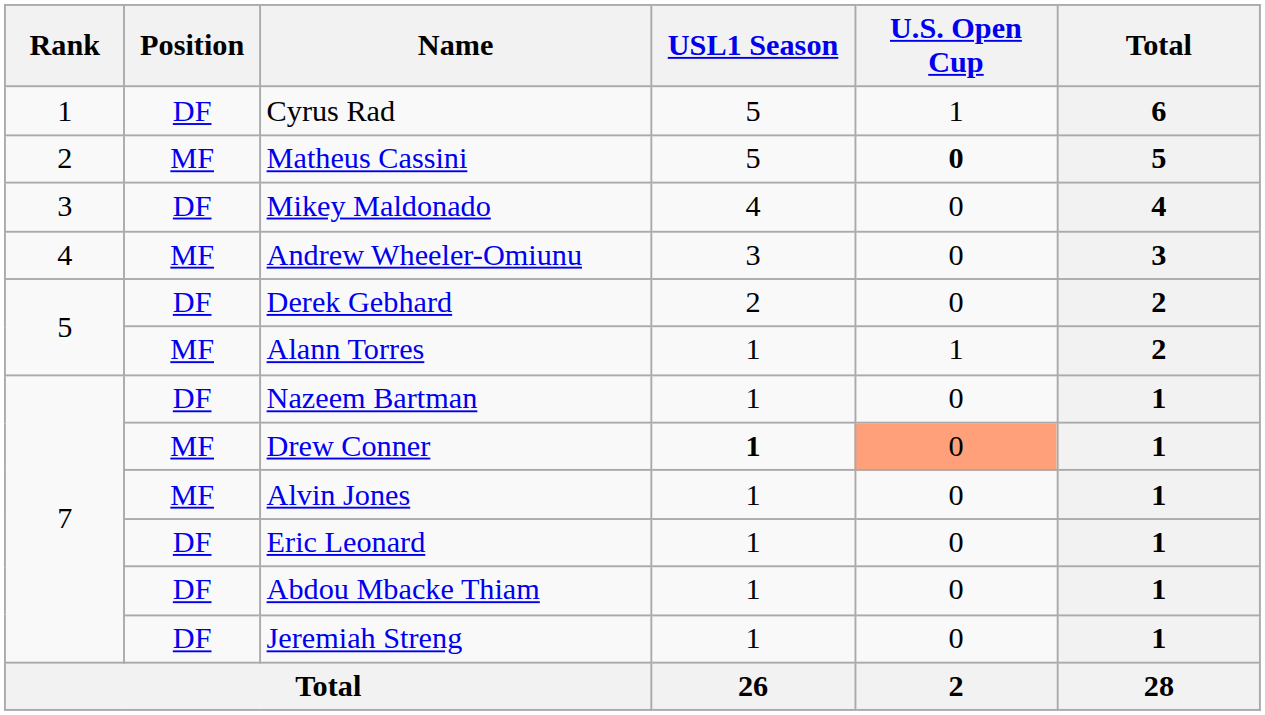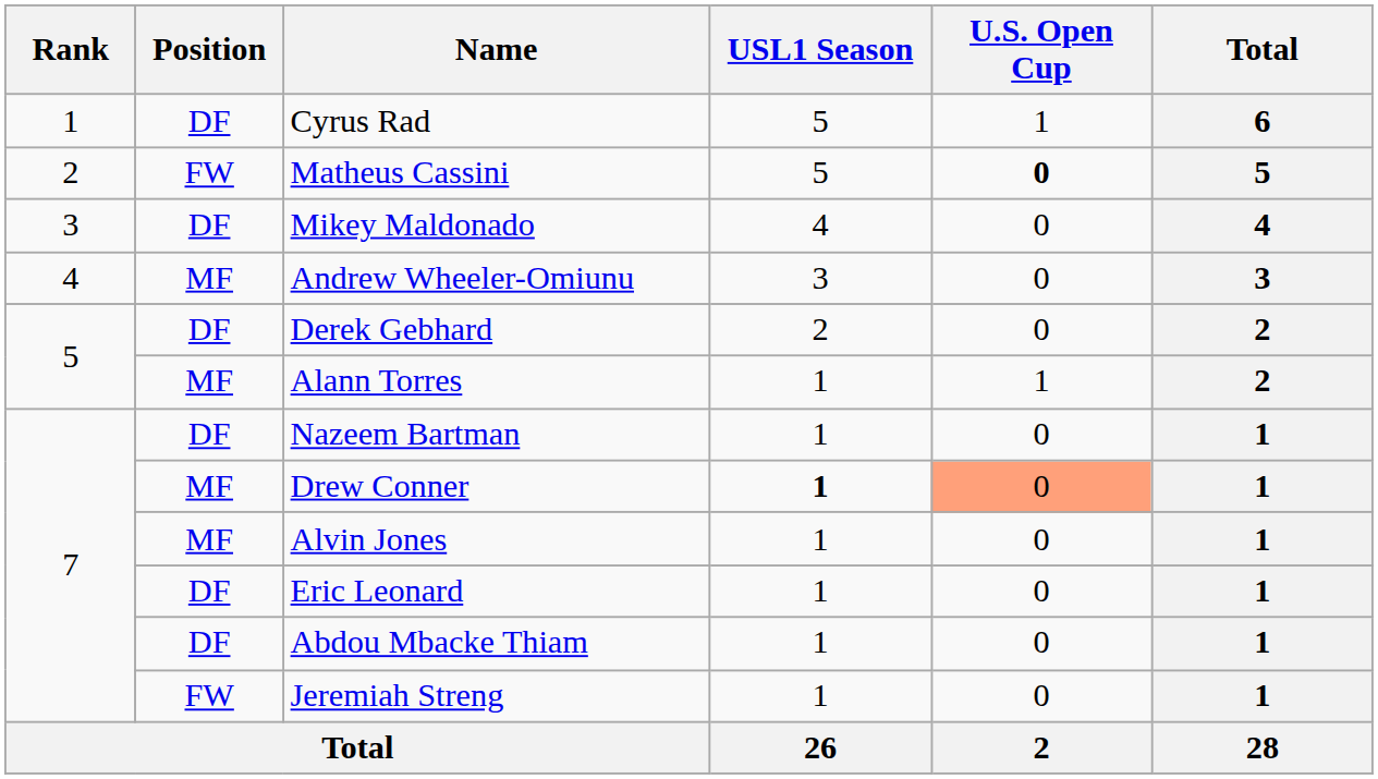 <table class="wikitable" style="text-align:center;">
 <tr>
 <th style="width:56px;">Rank</th>
 <th style="width:64px;">Position</th>
 <th style="width:200px;">Name</th>
 <th style="width:100px;"><a href='#'>USL1 Season</a></th>
 <th style="width:100px;"><a href='#'>U.S. Open Cup</a></th>
 <th style="width:100px;">Total</th>
 </tr>
 <tr>
 <td>1</td>
 <td><a href='#'>DF</a></td>
 <td align="left"> Cyrus Rad</td>
 <td>5</td>
 <td>1</td>
 <th>6</th>
 </tr>
 <tr>
 <td>2</td>
-<td><a href='#'>MF</a></td>
+<td><a href='#'>FW</a></td>
 <td align="left"> <a href='#'>Matheus Cassini</a></td>
 <td>5</td>
 <td><strong>0</strong></td>
 <th>5</th>
 </tr>
 <tr>
 <td>3</td>
 <td><a href='#'>DF</a></td>
 <td align="left"> <a href='#'>Mikey Maldonado</a></td>
 <td>4</td>
 <td>0</td>
 <th>4</th>
 </tr>
 <tr>
 <td>4</td>
 <td><a href='#'>MF</a></td>
 <td align="left"> <a href='#'>Andrew Wheeler-Omiunu</a></td>
 <td>3</td>
 <td>0</td>
 <th>3</th>
 </tr>
 <tr>
 <td rowspan="2">5</td>
 <td><a href='#'>DF</a></td>
 <td align="left"> <a href='#'>Derek Gebhard</a></td>
 <td>2</td>
 <td>0</td>
 <th>2</th>
 </tr>
 <tr>
 <td><a href='#'>MF</a></td>
 <td align="left"> <a href='#'>Alann Torres</a></td>
 <td>1</td>
 <td>1</td>
 <th>2</th>
 </tr>
 <tr>
 <td rowspan="6">7</td>
 <td><a href='#'>DF</a></td>
 <td align="left"> <a href='#'>Nazeem Bartman</a></td>
 <td>1</td>
 <td>0</td>
 <th>1</th>
 </tr>
 <tr>
 <td><a href='#'>MF</a></td>
 <td align="left"> <a href='#'>Drew Conner</a></td>
 <td><strong>1</strong></td>
 <td style="background: lightsalmon;">0</td>
 <th>1</th>
 </tr>
 <tr>
 <td><a href='#'>MF</a></td>
 <td align="left"> <a href='#'>Alvin Jones</a></td>
 <td>1</td>
 <td>0</td>
 <th>1</th>
 </tr>
 <tr>
 <td><a href='#'>DF</a></td>
 <td align="left"> <a href='#'>Eric Leonard</a></td>
 <td>1</td>
 <td>0</td>
 <th>1</th>
 </tr>
 <tr>
 <td><a href='#'>DF</a></td>
 <td align="left"> <a href='#'>Abdou Mbacke Thiam</a></td>
 <td>1</td>
 <td>0</td>
 <th>1</th>
 </tr>
 <tr>
-<td><a href='#'>DF</a></td>
+<td><a href='#'>FW</a></td>
 <td align="left"> <a href='#'>Jeremiah Streng</a></td>
 <td>1</td>
 <td>0</td>
 <th>1</th>
 </tr>
 <tr>
 <th colspan="3">Total</th>
 <th>26</th>
 <th>2</th>
 <th>28</th>
 </tr>
 </table>
